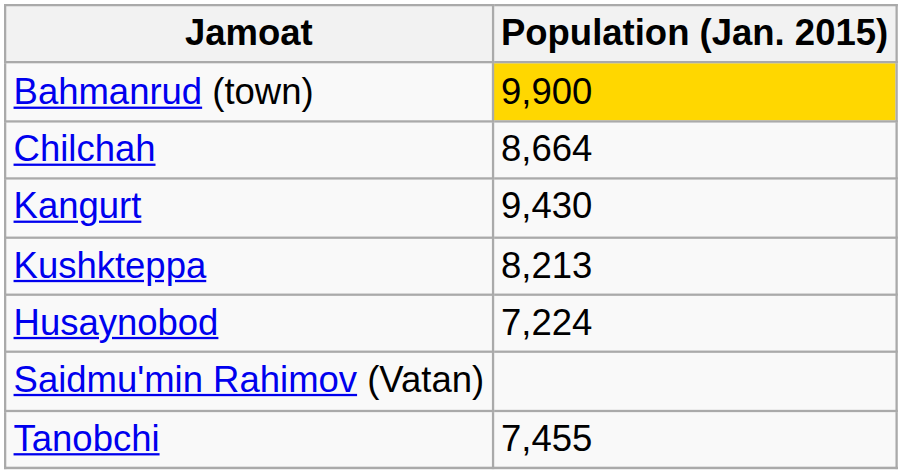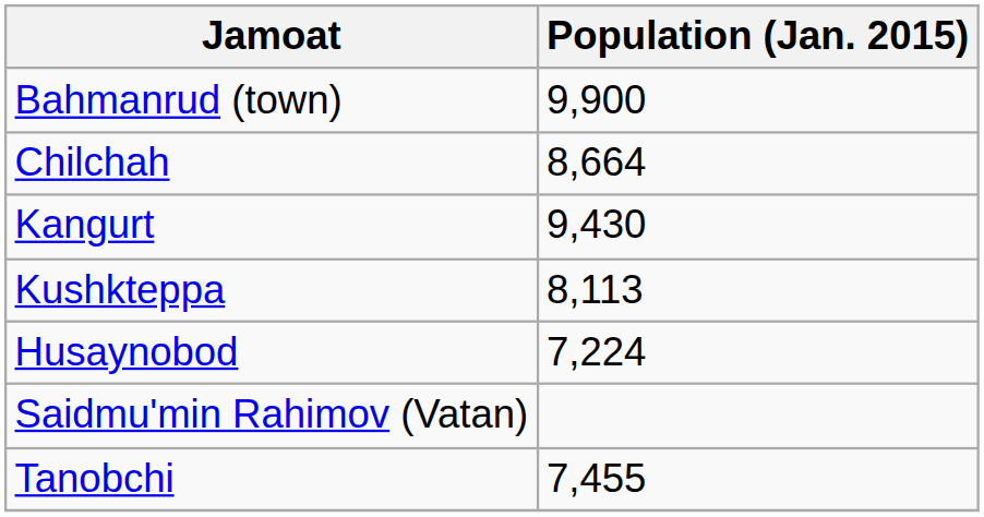 <table class="wikitable sortable">
 <tr>
 <th>Jamoat</th>
 <th>Population (Jan. 2015)</th>
 </tr>
 <tr>
 <td><a href='#'>Bahmanrud</a> (town)</td>
-<td style="background: gold;">9,900</td>
+<td>9,900</td>
 </tr>
 <tr>
 <td><a href='#'>Chilchah</a></td>
 <td>8,664</td>
 </tr>
 <tr>
 <td><a href='#'>Kangurt</a></td>
 <td>9,430</td>
 </tr>
 <tr>
 <td><a href='#'>Kushkteppa</a></td>
-<td>8,213</td>
+<td>8,113</td>
 </tr>
 <tr>
 <td><a href='#'>Husaynobod</a></td>
 <td>7,224</td>
 </tr>
 <tr>
 <td><a href='#'>Saidmu'min Rahimov</a> (Vatan)</td>
 <td></td>
 </tr>
 <tr>
 <td><a href='#'>Tanobchi</a></td>
 <td>7,455</td>
 </tr>
 <tr>
 </tr>
 </table>
